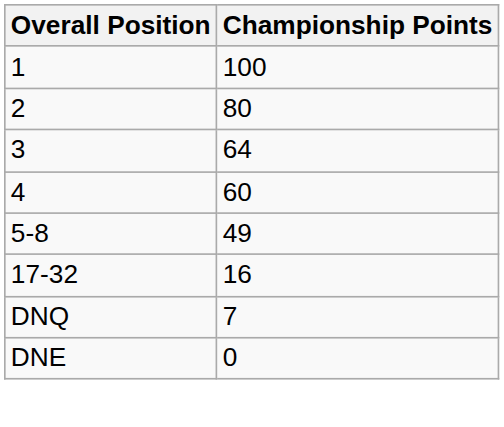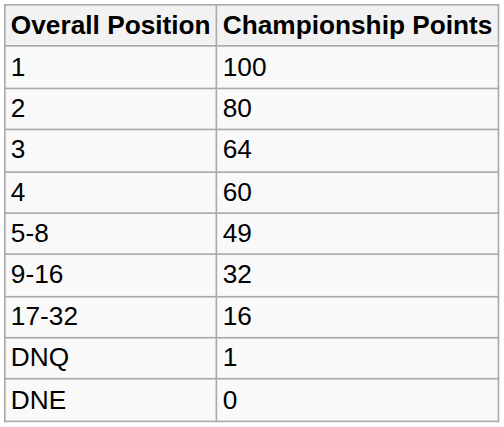 <table class="wikitable">
 <tr>
 <th>Overall Position</th>
 <th>Championship Points</th>
 </tr>
 <tr>
 <td>1</td>
 <td>100</td>
 </tr>
 <tr>
 <td>2</td>
 <td>80</td>
 </tr>
 <tr>
 <td>3</td>
 <td>64</td>
 </tr>
 <tr>
 <td>4</td>
 <td>60</td>
 </tr>
 <tr>
 <td>5-8</td>
 <td>49</td>
 </tr>
 <tr>
+<td>9-16</td>
+<td>32</td>
+</tr>
+<tr>
 <td>17-32</td>
 <td>16</td>
 </tr>
 <tr>
 <td>DNQ</td>
-<td>7</td>
+<td>1</td>
 </tr>
 <tr>
 <td>DNE</td>
 <td>0</td>
 </tr>
 </table>
